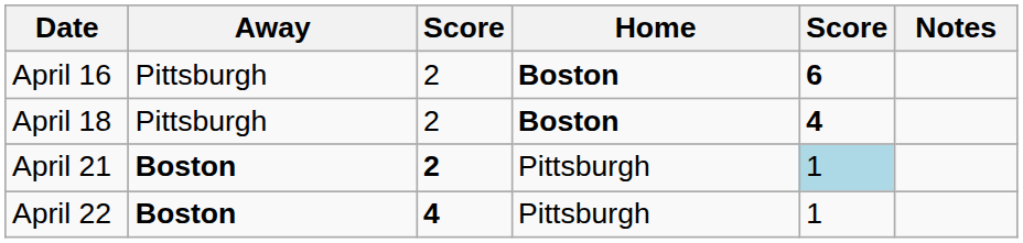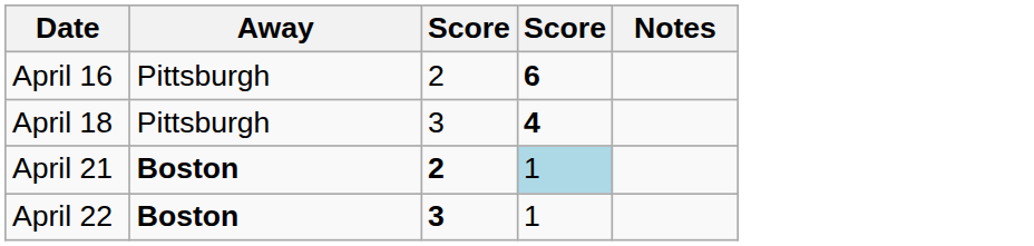 <table class="wikitable">
 <tr>
 <th width="60">Date</th>
 <th width="150">Away</th>
 <th width="5">Score</th>
-<th width="150">Home</th>
 <th width="5">Score</th>
 <th width="60">Notes</th>
 </tr>
 <tr>
 <td>April 16</td>
 <td>Pittsburgh</td>
 <td>2</td>
-<td><strong>Boston </strong></td>
 <td><strong>6</strong></td>
 <td></td>
 </tr>
 <tr>
 <td>April 18</td>
 <td>Pittsburgh</td>
-<td>2</td>
-<td><strong>Boston </strong></td>
+<td>3</td>
 <td><strong>4</strong></td>
 <td></td>
 </tr>
 <tr>
 <td>April 21</td>
 <td><strong>Boston </strong></td>
 <td><strong>2</strong></td>
-<td>Pittsburgh</td>
 <td style="background: lightblue;">1</td>
 <td></td>
 </tr>
 <tr>
 <td>April 22</td>
 <td><strong>Boston </strong></td>
-<td><strong>4</strong></td>
-<td>Pittsburgh</td>
+<td><strong>3</strong></td>
 <td>1</td>
 <td></td>
 </tr>
 </table>
